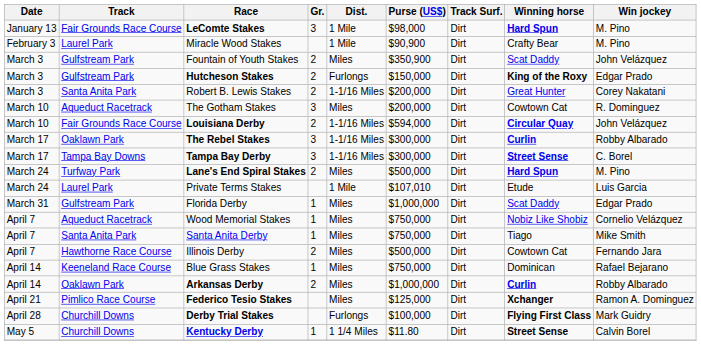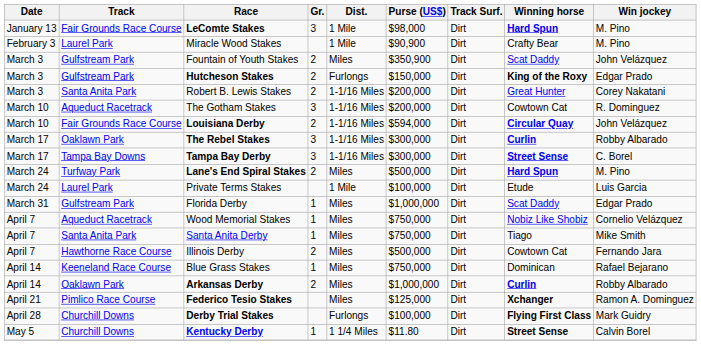 <table class="wikitable">
 <tr>
 <th>Date</th>
 <th>Track</th>
 <th>Race</th>
 <th>Gr.</th>
 <th>Dist.</th>
 <th>Purse (<a href='#'>US$</a>)</th>
 <th>Track Surf.</th>
 <th>Winning horse</th>
 <th>Win jockey</th>
 </tr>
 <tr>
 <td>January 13</td>
 <td><a href='#'>Fair Grounds Race Course</a></td>
 <td><strong>LeComte Stakes</strong></td>
 <td>3</td>
 <td>1 Mile</td>
 <td>$98,000</td>
 <td>Dirt</td>
 <td><strong><a href='#'>Hard Spun</a></strong></td>
 <td>M. Pino</td>
 </tr>
 <tr>
 <td>February 3</td>
 <td><a href='#'>Laurel Park</a></td>
 <td>Miracle Wood Stakes</td>
 <td></td>
 <td>1 Mile</td>
 <td>$90,900</td>
 <td>Dirt</td>
 <td>Crafty Bear</td>
 <td>M. Pino</td>
 </tr>
 <tr>
 <td>March 3</td>
 <td><a href='#'>Gulfstream Park</a></td>
 <td>Fountain of Youth Stakes</td>
 <td>2</td>
 <td> Miles</td>
 <td>$350,900</td>
 <td>Dirt</td>
 <td><a href='#'>Scat Daddy</a></td>
 <td>John Velázquez</td>
 </tr>
 <tr>
 <td>March 3</td>
 <td><a href='#'>Gulfstream Park</a></td>
 <td><strong>Hutcheson Stakes</strong></td>
 <td>2</td>
 <td> Furlongs</td>
 <td>$150,000</td>
 <td>Dirt</td>
 <td><strong>King of the Roxy</strong></td>
 <td>Edgar Prado</td>
 </tr>
 <tr>
 <td>March 3</td>
 <td><a href='#'>Santa Anita Park</a></td>
 <td>Robert B. Lewis Stakes</td>
 <td>2</td>
 <td>1-1/16 Miles</td>
 <td>$200,000</td>
 <td>Dirt</td>
 <td><a href='#'>Great Hunter</a></td>
 <td>Corey Nakatani</td>
 </tr>
 <tr>
 <td>March 10</td>
 <td><a href='#'>Aqueduct Racetrack</a></td>
 <td>The Gotham Stakes</td>
 <td>3</td>
-<td> Miles</td>
+<td>1-1/16 Miles</td>
 <td>$200,000</td>
 <td>Dirt</td>
 <td>Cowtown Cat</td>
 <td>R. Dominguez</td>
 </tr>
 <tr>
 <td>March 10</td>
 <td><a href='#'>Fair Grounds Race Course</a></td>
 <td><strong>Louisiana Derby</strong></td>
 <td>2</td>
 <td>1-1/16 Miles</td>
 <td>$594,000</td>
 <td>Dirt</td>
 <td><strong><a href='#'>Circular Quay</a></strong></td>
 <td>John Velázquez</td>
 </tr>
 <tr>
 <td>March 17</td>
 <td><a href='#'>Oaklawn Park</a></td>
 <td><strong>The Rebel Stakes</strong></td>
 <td>3</td>
 <td>1-1/16 Miles</td>
 <td>$300,000</td>
 <td>Dirt</td>
 <td><strong><a href='#'>Curlin</a></strong></td>
 <td>Robby Albarado</td>
 </tr>
 <tr>
 <td>March 17</td>
 <td><a href='#'>Tampa Bay Downs</a></td>
 <td><strong>Tampa Bay Derby</strong></td>
 <td>3</td>
 <td>1-1/16 Miles</td>
 <td>$300,000</td>
 <td>Dirt</td>
 <td><strong><a href='#'>Street Sense</a></strong></td>
 <td>C. Borel</td>
 </tr>
 <tr>
 <td>March 24</td>
 <td><a href='#'>Turfway Park</a></td>
 <td><strong>Lane's End Spiral Stakes</strong></td>
 <td>2</td>
 <td> Miles</td>
 <td>$500,000</td>
 <td>Dirt</td>
 <td><strong><a href='#'>Hard Spun</a></strong></td>
 <td>M. Pino</td>
 </tr>
 <tr>
 <td>March 24</td>
 <td><a href='#'>Laurel Park</a></td>
 <td>Private Terms Stakes</td>
 <td></td>
 <td>1 Mile</td>
-<td>$107,010</td>
+<td>$100,000</td>
 <td>Dirt</td>
 <td>Etude</td>
 <td>Luis Garcia</td>
 </tr>
 <tr>
 <td>March 31</td>
 <td><a href='#'>Gulfstream Park</a></td>
 <td>Florida Derby</td>
 <td>1</td>
 <td> Miles</td>
 <td>$1,000,000</td>
 <td>Dirt</td>
 <td><a href='#'>Scat Daddy</a></td>
 <td>Edgar Prado</td>
 </tr>
 <tr>
 <td>April 7</td>
 <td><a href='#'>Aqueduct Racetrack</a></td>
 <td>Wood Memorial Stakes</td>
 <td>1</td>
 <td> Miles</td>
 <td>$750,000</td>
 <td>Dirt</td>
 <td><a href='#'>Nobiz Like Shobiz</a></td>
 <td>Cornelio Velázquez</td>
 </tr>
 <tr>
 <td>April 7</td>
 <td><a href='#'>Santa Anita Park</a></td>
 <td><a href='#'>Santa Anita Derby</a></td>
 <td>1</td>
 <td> Miles</td>
 <td>$750,000</td>
 <td>Dirt</td>
 <td>Tiago</td>
 <td>Mike Smith</td>
 </tr>
 <tr>
 <td>April 7</td>
 <td><a href='#'>Hawthorne Race Course</a></td>
 <td>Illinois Derby</td>
 <td>2</td>
 <td> Miles</td>
 <td>$500,000</td>
 <td>Dirt</td>
 <td>Cowtown Cat</td>
 <td>Fernando Jara</td>
 </tr>
 <tr>
 <td>April 14</td>
 <td><a href='#'>Keeneland Race Course</a></td>
 <td>Blue Grass Stakes</td>
 <td>1</td>
 <td> Miles</td>
 <td>$750,000</td>
 <td>Dirt</td>
 <td>Dominican</td>
 <td>Rafael Bejarano</td>
 </tr>
 <tr>
 <td>April 14</td>
 <td><a href='#'>Oaklawn Park</a></td>
 <td><strong>Arkansas Derby</strong></td>
 <td>2</td>
 <td> Miles</td>
 <td>$1,000,000</td>
 <td>Dirt</td>
 <td><strong><a href='#'>Curlin</a></strong></td>
 <td>Robby Albarado</td>
 </tr>
 <tr>
 <td>April 21</td>
 <td><a href='#'>Pimlico Race Course</a></td>
 <td><strong>Federico Tesio Stakes</strong></td>
 <td></td>
 <td> Miles</td>
 <td>$125,000</td>
 <td>Dirt</td>
 <td><strong>Xchanger</strong></td>
 <td>Ramon A. Dominguez</td>
 </tr>
 <tr>
 <td>April 28</td>
 <td><a href='#'>Churchill Downs</a></td>
 <td><strong>Derby Trial Stakes</strong></td>
 <td></td>
 <td> Furlongs</td>
 <td>$100,000</td>
 <td>Dirt</td>
 <td><strong>Flying First Class</strong></td>
 <td>Mark Guidry</td>
 </tr>
 <tr>
 <td>May 5</td>
 <td><a href='#'>Churchill Downs</a></td>
 <td><a href='#'><strong>Kentucky Derby</strong></a></td>
 <td>1</td>
 <td>1 1/4 Miles</td>
 <td>$11.80</td>
 <td>Dirt</td>
 <td><strong>Street Sense</strong></td>
 <td>Calvin Borel</td>
 </tr>
 <tr>
 </tr>
 </table>
